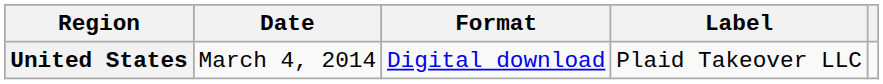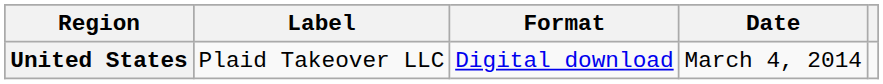 <table class="wikitable plainrowheaders">
 <tr>
 <th scope="col">Region</th>
+<th scope="col">Label</th>
+<th scope="col">Format</th>
 <th scope="col">Date</th>
-<th scope="col">Format</th>
-<th scope="col">Label</th>
 <th scope="col"></th>
 </tr>
 <tr>
 <th scope="row">United States</th>
+<td>Plaid Takeover LLC</td>
+<td><a href='#'>Digital download</a></td>
 <td>March 4, 2014</td>
-<td><a href='#'>Digital download</a></td>
-<td>Plaid Takeover LLC</td>
 <td></td>
 </tr>
 </table>
